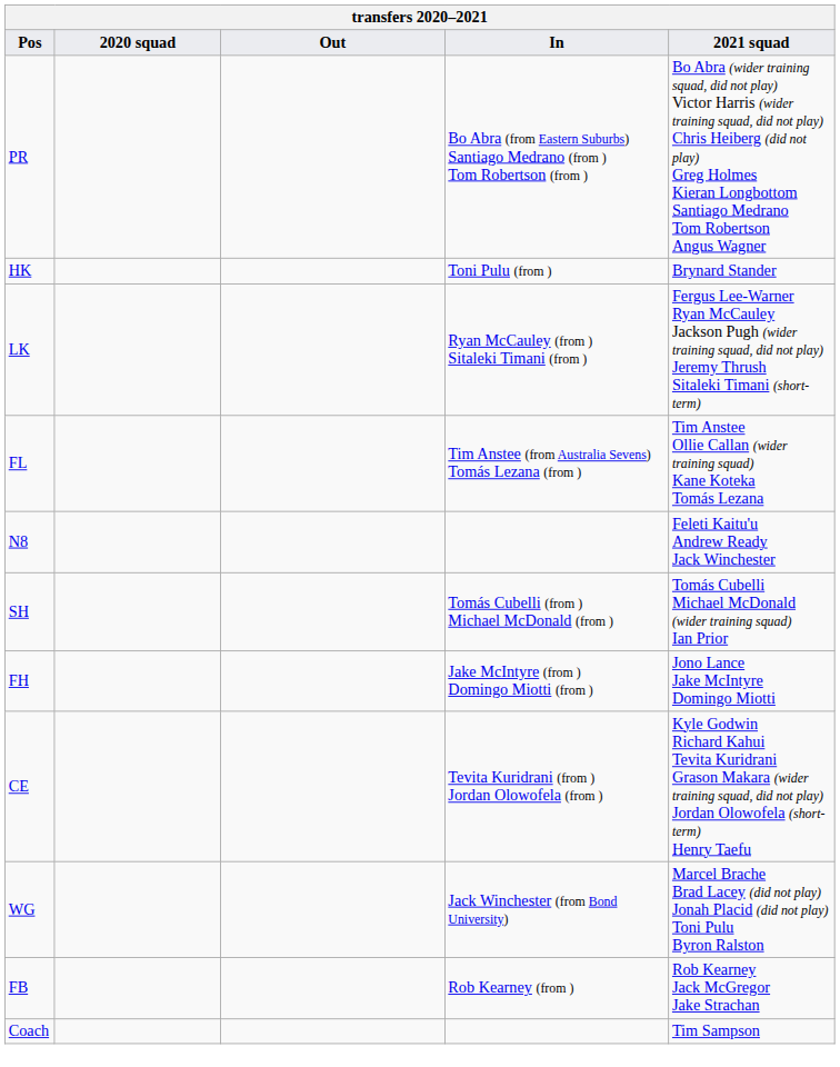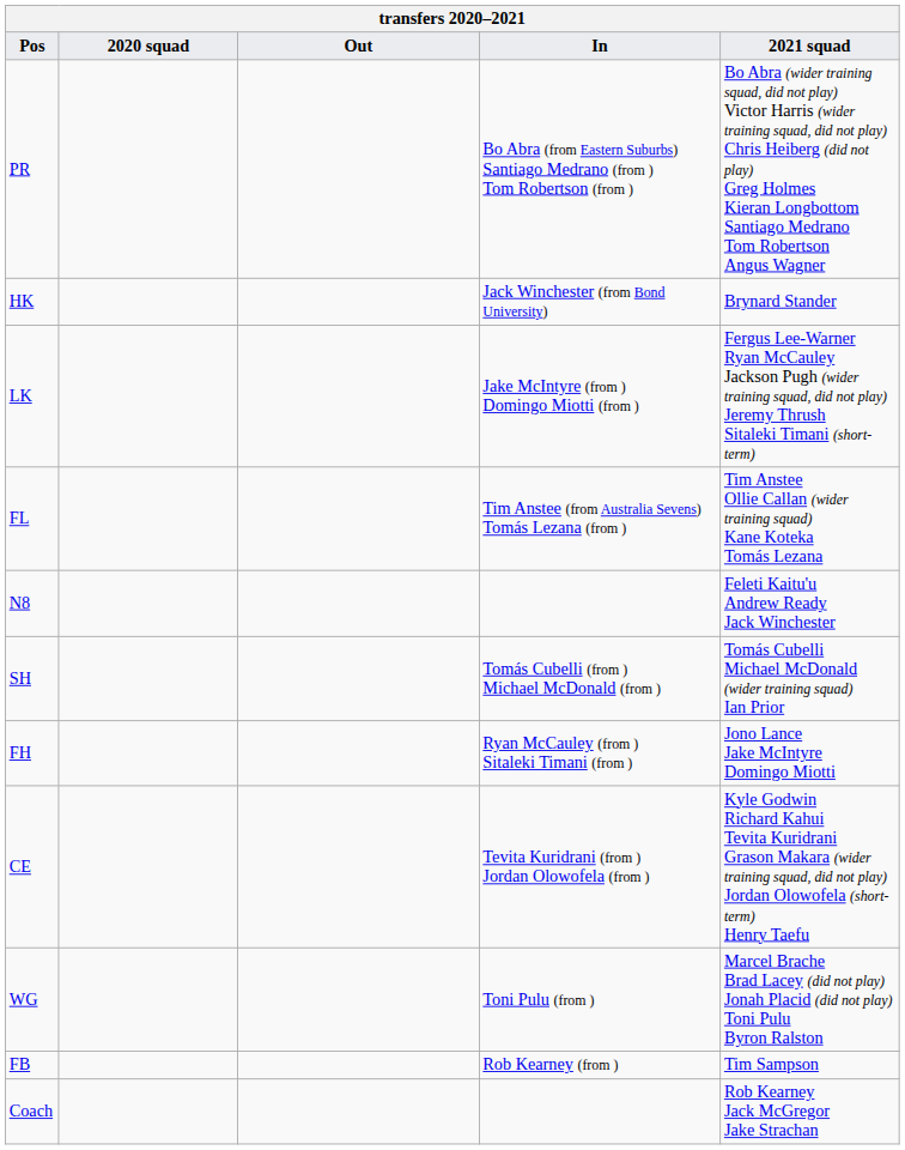 <table class="wikitable" style="text-align: left; width:95%">
 <tr>
 <th colspan="100%"> transfers 2020–2021</th>
 </tr>
 <tr>
 <th style="background:#ebecf0; width:6%;">Pos</th>
 <th style="background:#ebecf0; width:20%;">2020 squad</th>
 <th style="background:#ebecf0; width:27%;">Out</th>
 <th style="background:#ebecf0; width:27%;">In</th>
 <th style="background:#ebecf0; width:20%;">2021 squad</th>
 </tr>
 <tr>
 <td><a href='#'>PR</a></td>
 <td> </td>
 <td> </td>
 <td>  <a href='#'>Bo Abra</a> <small>(from <a href='#'>Eastern Suburbs</a>)</small> <br>  <a href='#'>Santiago Medrano</a> <small>(from )</small> <br>  <a href='#'>Tom Robertson</a> <small>(from )</small></td>
 <td> <a href='#'>Bo Abra</a> <small><em>(wider training squad, did not play)</em></small> <br> Victor Harris <small><em>(wider training squad, did not play)</em></small> <br> <a href='#'>Chris Heiberg</a> <small><em>(did not play)</em></small> <br> <a href='#'>Greg Holmes</a> <br> <a href='#'>Kieran Longbottom</a> <br> <a href='#'>Santiago Medrano</a> <br> <a href='#'>Tom Robertson</a> <br> <a href='#'>Angus Wagner</a></td>
 </tr>
 <tr>
 <td><a href='#'>HK</a></td>
 <td> </td>
 <td> </td>
-<td>  <a href='#'>Toni Pulu</a> <small>(from )</small></td>
+<td>  <a href='#'>Jack Winchester</a> <small>(from <a href='#'>Bond University</a>)</small></td>
 <td> <a href='#'>Brynard Stander</a></td>
 </tr>
 <tr>
 <td><a href='#'>LK</a></td>
 <td> </td>
 <td> </td>
-<td>  <a href='#'>Ryan McCauley</a> <small>(from )</small> <br>  <a href='#'>Sitaleki Timani</a> <small>(from )</small></td>
+<td>  <a href='#'>Jake McIntyre</a> <small>(from )</small> <br>  <a href='#'>Domingo Miotti</a> <small>(from )</small></td>
 <td> <a href='#'>Fergus Lee-Warner</a> <br> <a href='#'>Ryan McCauley</a> <br> Jackson Pugh <small><em>(wider training squad, did not play)</em></small> <br> <a href='#'>Jeremy Thrush</a> <br> <a href='#'>Sitaleki Timani</a> <small><em>(short-term)</em></small></td>
 </tr>
 <tr>
 <td><a href='#'>FL</a></td>
 <td> </td>
 <td> </td>
 <td>  <a href='#'>Tim Anstee</a> <small>(from <a href='#'>Australia Sevens</a>)</small> <br>  <a href='#'>Tomás Lezana</a> <small>(from )</small></td>
 <td> <a href='#'>Tim Anstee</a> <br> <a href='#'>Ollie Callan</a> <small><em>(wider training squad)</em></small> <br> <a href='#'>Kane Koteka</a> <br> <a href='#'>Tomás Lezana</a></td>
 </tr>
 <tr>
 <td><a href='#'>N8</a></td>
 <td> </td>
 <td> </td>
 <td></td>
 <td> <a href='#'>Feleti Kaitu'u</a> <br> <a href='#'>Andrew Ready</a> <br> <a href='#'>Jack Winchester</a></td>
 </tr>
 <tr>
 <td><a href='#'>SH</a></td>
 <td> </td>
 <td> </td>
 <td>  <a href='#'>Tomás Cubelli</a> <small>(from )</small> <br>  <a href='#'>Michael McDonald</a> <small>(from )</small></td>
 <td> <a href='#'>Tomás Cubelli</a> <br> <a href='#'>Michael McDonald</a> <small><em>(wider training squad)</em></small> <br> <a href='#'>Ian Prior</a></td>
 </tr>
 <tr>
 <td><a href='#'>FH</a></td>
 <td> </td>
 <td> </td>
-<td>  <a href='#'>Jake McIntyre</a> <small>(from )</small> <br>  <a href='#'>Domingo Miotti</a> <small>(from )</small></td>
+<td>  <a href='#'>Ryan McCauley</a> <small>(from )</small> <br>  <a href='#'>Sitaleki Timani</a> <small>(from )</small></td>
 <td> <a href='#'>Jono Lance</a> <br> <a href='#'>Jake McIntyre</a> <br> <a href='#'>Domingo Miotti</a></td>
 </tr>
 <tr>
 <td><a href='#'>CE</a></td>
 <td> </td>
 <td> </td>
 <td>  <a href='#'>Tevita Kuridrani</a> <small>(from )</small> <br>  <a href='#'>Jordan Olowofela</a> <small>(from )</small></td>
 <td> <a href='#'>Kyle Godwin</a> <br> <a href='#'>Richard Kahui</a> <br> <a href='#'>Tevita Kuridrani</a> <br> <a href='#'>Grason Makara</a> <small><em>(wider training squad, did not play)</em></small> <br> <a href='#'>Jordan Olowofela</a> <small><em>(short-term)</em></small> <br> <a href='#'>Henry Taefu</a></td>
 </tr>
 <tr>
 <td><a href='#'>WG</a></td>
 <td> </td>
 <td> </td>
-<td>  <a href='#'>Jack Winchester</a> <small>(from <a href='#'>Bond University</a>)</small></td>
+<td>  <a href='#'>Toni Pulu</a> <small>(from )</small></td>
 <td> <a href='#'>Marcel Brache</a> <br> <a href='#'>Brad Lacey</a> <small><em>(did not play)</em></small> <br> <a href='#'>Jonah Placid</a> <small><em>(did not play)</em></small> <br> <a href='#'>Toni Pulu</a> <br> <a href='#'>Byron Ralston</a></td>
 </tr>
 <tr>
 <td><a href='#'>FB</a></td>
 <td> </td>
 <td> </td>
 <td>  <a href='#'>Rob Kearney</a> <small>(from )</small></td>
-<td> <a href='#'>Rob Kearney</a> <br> <a href='#'>Jack McGregor</a> <br> <a href='#'>Jake Strachan</a></td>
+<td> <a href='#'>Tim Sampson</a></td>
 </tr>
 <tr>
 <td><a href='#'>Coach</a></td>
 <td> </td>
 <td> </td>
 <td></td>
-<td> <a href='#'>Tim Sampson</a></td>
+<td> <a href='#'>Rob Kearney</a> <br> <a href='#'>Jack McGregor</a> <br> <a href='#'>Jake Strachan</a></td>
 </tr>
 </table>
